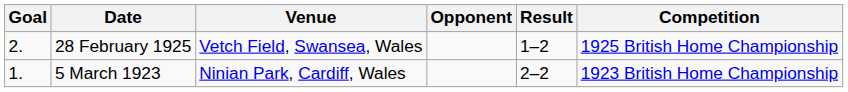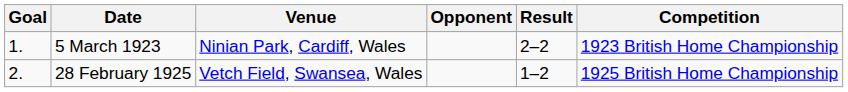 <table class="wikitable">
 <tr>
 <th>Goal</th>
 <th>Date</th>
 <th>Venue</th>
 <th>Opponent</th>
 <th>Result</th>
 <th>Competition</th>
 </tr>
 <tr>
+<td>1.</td>
+<td>5 March 1923</td>
+<td><a href='#'>Ninian Park</a>, <a href='#'>Cardiff</a>, Wales</td>
+<td></td>
+<td>2–2</td>
+<td><a href='#'>1923 British Home Championship</a></td>
+</tr>
+<tr>
 <td>2.</td>
 <td>28 February 1925</td>
 <td><a href='#'>Vetch Field</a>, <a href='#'>Swansea</a>, Wales</td>
 <td></td>
 <td>1–2</td>
 <td><a href='#'>1925 British Home Championship</a></td>
 </tr>
-<tr>
-<td>1.</td>
-<td>5 March 1923</td>
-<td><a href='#'>Ninian Park</a>, <a href='#'>Cardiff</a>, Wales</td>
-<td></td>
-<td>2–2</td>
-<td><a href='#'>1923 British Home Championship</a></td>
-</tr>
 </table>
